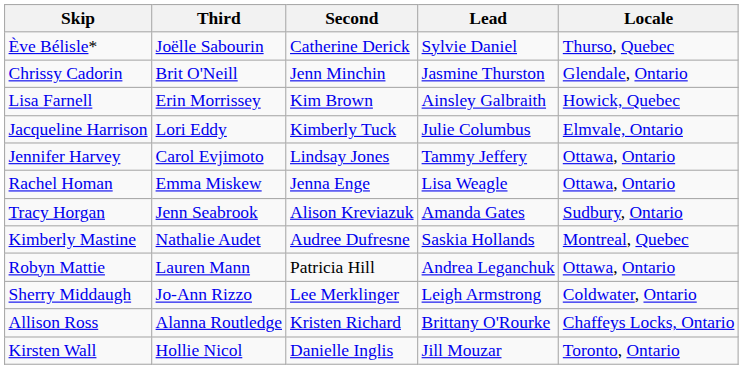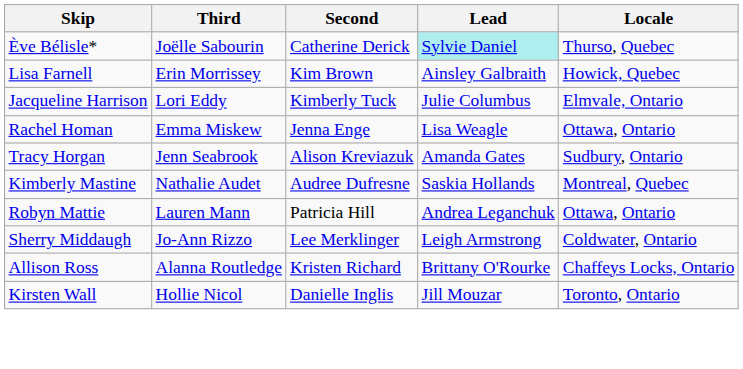 <table class=wikitable>
 <tr>
 <th>Skip</th>
 <th>Third</th>
 <th>Second</th>
 <th>Lead</th>
 <th>Locale</th>
 </tr>
 <tr>
 <td><a href='#'>Ève Bélisle</a>*</td>
 <td><a href='#'>Joëlle Sabourin</a></td>
 <td><a href='#'>Catherine Derick</a></td>
-<td><a href='#'>Sylvie Daniel</a></td>
+<td style="background: paleturquoise;"><a href='#'>Sylvie Daniel</a></td>
 <td> <a href='#'>Thurso</a>, <a href='#'>Quebec</a></td>
-</tr>
-<tr>
-<td><a href='#'>Chrissy Cadorin</a></td>
-<td><a href='#'>Brit O'Neill</a></td>
-<td><a href='#'>Jenn Minchin</a></td>
-<td><a href='#'>Jasmine Thurston</a></td>
-<td> <a href='#'>Glendale</a>, <a href='#'>Ontario</a></td>
 </tr>
 <tr>
 <td><a href='#'>Lisa Farnell</a></td>
 <td><a href='#'>Erin Morrissey</a></td>
 <td><a href='#'>Kim Brown</a></td>
 <td><a href='#'>Ainsley Galbraith</a></td>
 <td> <a href='#'>Howick, Quebec</a></td>
 </tr>
 <tr>
 <td><a href='#'>Jacqueline Harrison</a></td>
 <td><a href='#'>Lori Eddy</a></td>
 <td><a href='#'>Kimberly Tuck</a></td>
 <td><a href='#'>Julie Columbus</a></td>
 <td> <a href='#'>Elmvale, Ontario</a></td>
-</tr>
-<tr>
-<td><a href='#'>Jennifer Harvey</a></td>
-<td><a href='#'>Carol Evjimoto</a></td>
-<td><a href='#'>Lindsay Jones</a></td>
-<td><a href='#'>Tammy Jeffery</a></td>
-<td> <a href='#'>Ottawa</a>, <a href='#'>Ontario</a></td>
 </tr>
 <tr>
 <td><a href='#'>Rachel Homan</a></td>
 <td><a href='#'>Emma Miskew</a></td>
 <td><a href='#'>Jenna Enge</a></td>
 <td><a href='#'>Lisa Weagle</a></td>
 <td> <a href='#'>Ottawa</a>, <a href='#'>Ontario</a></td>
 </tr>
 <tr>
 <td><a href='#'>Tracy Horgan</a></td>
 <td><a href='#'>Jenn Seabrook</a></td>
 <td><a href='#'>Alison Kreviazuk</a></td>
 <td><a href='#'>Amanda Gates</a></td>
 <td> <a href='#'>Sudbury</a>, <a href='#'>Ontario</a></td>
 </tr>
 <tr>
 <td><a href='#'>Kimberly Mastine</a></td>
 <td><a href='#'>Nathalie Audet</a></td>
 <td><a href='#'>Audree Dufresne</a></td>
 <td><a href='#'>Saskia Hollands</a></td>
 <td> <a href='#'>Montreal</a>, <a href='#'>Quebec</a></td>
 </tr>
 <tr>
 <td><a href='#'>Robyn Mattie</a></td>
 <td><a href='#'>Lauren Mann</a></td>
 <td>Patricia Hill</td>
 <td><a href='#'>Andrea Leganchuk</a></td>
 <td> <a href='#'>Ottawa</a>, <a href='#'>Ontario</a></td>
 </tr>
 <tr>
 <td><a href='#'>Sherry Middaugh</a></td>
 <td><a href='#'>Jo-Ann Rizzo</a></td>
 <td><a href='#'>Lee Merklinger</a></td>
 <td><a href='#'>Leigh Armstrong</a></td>
 <td> <a href='#'>Coldwater</a>, <a href='#'>Ontario</a></td>
 </tr>
 <tr>
 <td><a href='#'>Allison Ross</a></td>
 <td><a href='#'>Alanna Routledge</a></td>
 <td><a href='#'>Kristen Richard</a></td>
 <td><a href='#'>Brittany O'Rourke</a></td>
 <td> <a href='#'>Chaffeys Locks, Ontario</a></td>
 </tr>
 <tr>
 <td><a href='#'>Kirsten Wall</a></td>
 <td><a href='#'>Hollie Nicol</a></td>
 <td><a href='#'>Danielle Inglis</a></td>
 <td><a href='#'>Jill Mouzar</a></td>
 <td> <a href='#'>Toronto</a>, <a href='#'>Ontario</a></td>
 </tr>
 </table>
